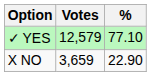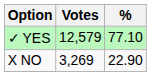 <table class="wikitable">
 <tr>
 <th>Option</th>
 <th>Votes</th>
 <th>%</th>
 </tr>
 <tr>
 <td style=background:#bbf8be>✓ YES</td>
 <td style=background:#bbf8be>12,579</td>
 <td style=background:#bbf8be>77.10</td>
 </tr>
 <tr>
 <td>X NO</td>
-<td>3,659</td>
+<td>3,269</td>
 <td>22.90</td>
 </tr>
 </table>
